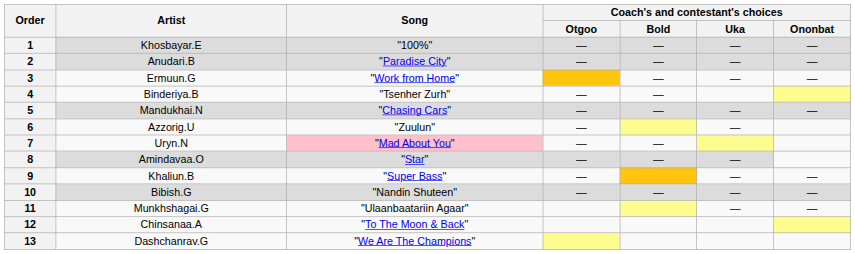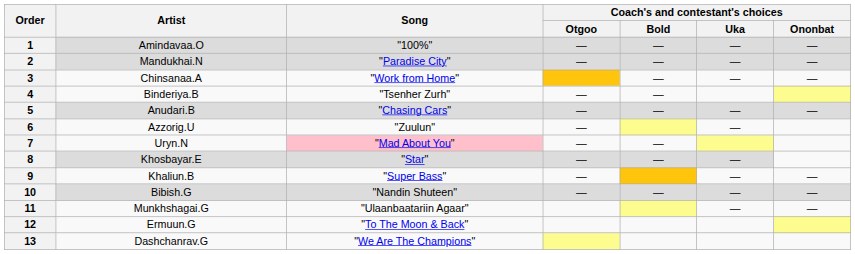 <table class="wikitable" style="text-align:center; line-height:17px; width:100%;">
 <tr>
 <th rowspan="2" width="04%" scope="col">Order</th>
 <th rowspan="2" width="18%" scope="col">Artist</th>
 <th rowspan="2" width="20%" scope="col">Song</th>
 <th colspan="4" width="24%" scope="col">Coach's and contestant's choices</th>
 </tr>
 <tr>
 <th width="06%">Otgoo</th>
 <th width="06%">Bold</th>
 <th width="06%">Uka</th>
 <th width="06%">Ononbat</th>
 </tr>
 <tr>
 <th>1</th>
-<td style="background:#DCDCDC;">Khosbayar.E</td>
+<td style="background:#DCDCDC;">Amindavaa.O</td>
 <td style="background:#DCDCDC;">"100%"</td>
 <td style="background:#DCDCDC;">—</td>
 <td style="background:#DCDCDC;">—</td>
 <td style="background:#DCDCDC;">—</td>
 <td style="background:#DCDCDC;">—</td>
 </tr>
 <tr>
 <th>2</th>
-<td style="background:#DCDCDC;">Anudari.B</td>
+<td style="background:#DCDCDC;">Mandukhai.N</td>
 <td style="background:#DCDCDC;">"<a href='#'>Paradise City</a>"</td>
 <td style="background:#DCDCDC;">—</td>
 <td style="background:#DCDCDC;">—</td>
 <td style="background:#DCDCDC;">—</td>
 <td style="background:#DCDCDC;">—</td>
 </tr>
 <tr>
 <th>3</th>
-<td>Ermuun.G</td>
+<td>Chinsanaa.A</td>
 <td>"<a href='#'>Work from Home</a>"</td>
 <td style="background:#FFC40C;"><strong></strong></td>
 <td>—</td>
 <td>—</td>
 <td>—</td>
 </tr>
 <tr>
 <th>4</th>
 <td>Binderiya.B</td>
 <td>"Tsenher Zurh"</td>
 <td>—</td>
 <td>—</td>
 <td><strong></strong></td>
 <td style="background:#fdfc8f;"><strong></strong></td>
 </tr>
 <tr>
 <th>5</th>
-<td style="background:#DCDCDC;">Mandukhai.N</td>
+<td style="background:#DCDCDC;">Anudari.B</td>
 <td style="background:#DCDCDC;">"<a href='#'>Chasing Cars</a>"</td>
 <td style="background:#DCDCDC;">—</td>
 <td style="background:#DCDCDC;">—</td>
 <td style="background:#DCDCDC;">—</td>
 <td style="background:#DCDCDC;">—</td>
 </tr>
 <tr>
 <th>6</th>
 <td>Azzorig.U</td>
 <td>"Zuulun"</td>
 <td>—</td>
 <td style="background:#fdfc8f;"><strong></strong></td>
 <td>—</td>
 <td><strong></strong></td>
 </tr>
 <tr>
 <th>7</th>
 <td>Uryn.N</td>
 <td style="background: pink;">"<a href='#'>Mad About You</a>"</td>
 <td>—</td>
 <td>—</td>
 <td style="background:#fdfc8f;"><strong></strong></td>
 <td><strong></strong></td>
 </tr>
 <tr>
 <th>8</th>
-<td style="background:#DCDCDC;">Amindavaa.O</td>
+<td style="background:#DCDCDC;">Khosbayar.E</td>
 <td style="background:#DCDCDC;">"<a href='#'>Star</a>"</td>
 <td style="background:#DCDCDC;">—</td>
 <td style="background:#DCDCDC;">—</td>
 <td style="background:#DCDCDC;">—</td>
 <td><strong></strong></td>
 </tr>
 <tr>
 <th>9</th>
 <td>Khaliun.B</td>
 <td>"<a href='#'>Super Bass</a>"</td>
 <td>—</td>
 <td style="background:#FFC40C;"><strong></strong></td>
 <td>—</td>
 <td>—</td>
 </tr>
 <tr>
 <th>10</th>
 <td style="background:#DCDCDC;">Bibish.G</td>
 <td style="background:#DCDCDC;">"Nandin Shuteen"</td>
 <td style="background:#DCDCDC;">—</td>
 <td style="background:#DCDCDC;">—</td>
 <td style="background:#DCDCDC;">—</td>
 <td style="background:#DCDCDC;">—</td>
 </tr>
 <tr>
 <th>11</th>
 <td>Munkhshagai.G</td>
 <td>"Ulaanbaatariin Agaar"</td>
 <td><strong></strong></td>
 <td style="background:#fdfc8f;"><strong></strong></td>
 <td>—</td>
 <td>—</td>
 </tr>
 <tr>
 <th>12</th>
-<td>Chinsanaa.A</td>
+<td>Ermuun.G</td>
 <td>"<a href='#'>To The Moon & Back</a>"</td>
 <td><strong></strong></td>
 <td><strong></strong></td>
 <td><strong></strong></td>
 <td style="background:#fdfc8f;"><strong></strong></td>
 </tr>
 <tr>
 <th>13</th>
 <td>Dashchanrav.G</td>
 <td>"<a href='#'>We Are The Champions</a>"</td>
 <td style="background:#fdfc8f;"><strong></strong></td>
 <td><strong></strong></td>
 <td><strong></strong></td>
 <td><strong></strong></td>
 </tr>
 </table>
